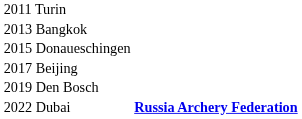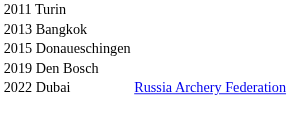 <table>
 <tr>
 <td>2011 Turin</td>
 <td></td>
 <td></td>
 <td></td>
 </tr>
 <tr>
 <td>2013 Bangkok</td>
 <td></td>
 <td></td>
 <td></td>
 </tr>
 <tr>
 <td>2015 Donaueschingen</td>
 <td></td>
 <td></td>
 <td></td>
 </tr>
 <tr>
-<td>2017 Beijing</td>
-<td></td>
-<td></td>
-<td></td>
-</tr>
-<tr>
 <td>2019 Den Bosch</td>
 <td></td>
 <td></td>
 <td></td>
 </tr>
 <tr>
 <td>2022 Dubai</td>
-<td><strong><a href='#'>Russia Archery Federation</a></strong></td>
+<td><a href='#'>Russia Archery Federation</a></td>
 <td></td>
 <td></td>
 </tr>
 </table>
